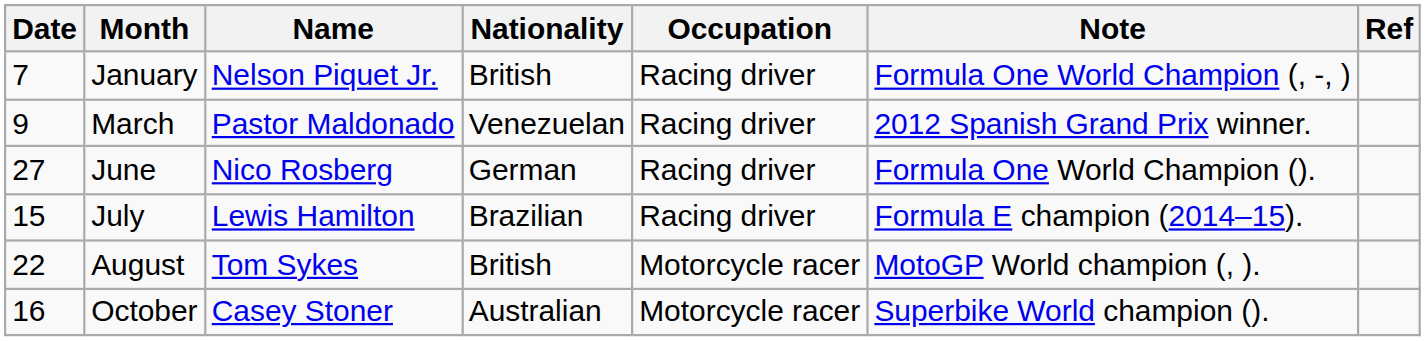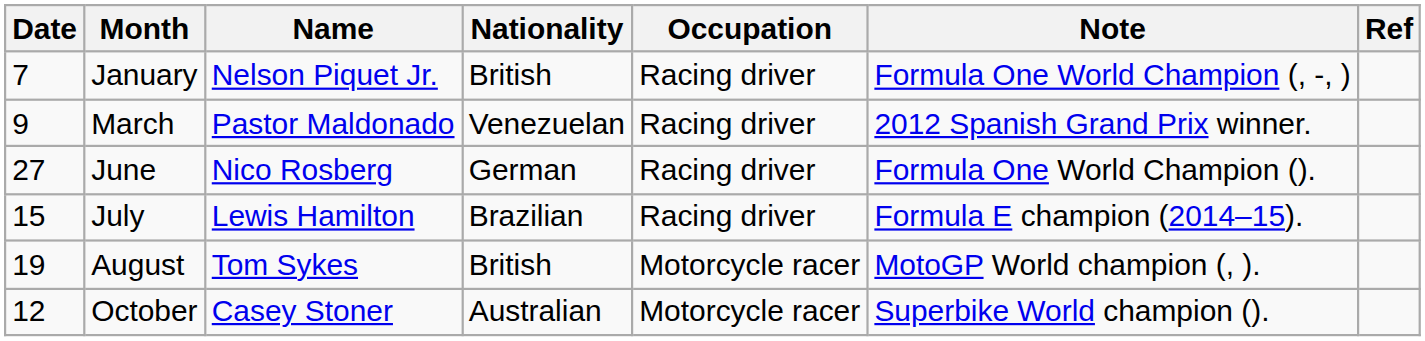 <table class="wikitable" style="font-size:85%;">
 <tr>
 <th>Date</th>
 <th>Month</th>
 <th>Name</th>
 <th>Nationality</th>
 <th>Occupation</th>
 <th>Note</th>
 <th>Ref</th>
 </tr>
 <tr>
 <td>7</td>
 <td>January</td>
 <td><a href='#'>Nelson Piquet Jr.</a></td>
 <td>British</td>
 <td>Racing driver</td>
 <td><a href='#'>Formula One World Champion</a> (, -, )</td>
 <td></td>
 </tr>
 <tr>
 <td>9</td>
 <td>March</td>
 <td><a href='#'>Pastor Maldonado</a></td>
 <td>Venezuelan</td>
 <td>Racing driver</td>
 <td><a href='#'>2012 Spanish Grand Prix</a> winner.</td>
 <td></td>
 </tr>
 <tr>
 <td>27</td>
 <td>June</td>
 <td><a href='#'>Nico Rosberg</a></td>
 <td>German</td>
 <td>Racing driver</td>
 <td><a href='#'>Formula One</a> World Champion ().</td>
 <td></td>
 </tr>
 <tr>
 <td>15</td>
 <td>July</td>
 <td><a href='#'>Lewis Hamilton</a></td>
 <td>Brazilian</td>
 <td>Racing driver</td>
 <td><a href='#'>Formula E</a> champion (<a href='#'>2014–15</a>).</td>
 <td></td>
 </tr>
 <tr>
-<td>22</td>
+<td>19</td>
 <td>August</td>
 <td><a href='#'>Tom Sykes</a></td>
 <td>British</td>
 <td>Motorcycle racer</td>
 <td><a href='#'>MotoGP</a> World champion (, ).</td>
 <td></td>
 </tr>
 <tr>
-<td>16</td>
+<td>12</td>
 <td>October</td>
 <td><a href='#'>Casey Stoner</a></td>
 <td>Australian</td>
 <td>Motorcycle racer</td>
 <td><a href='#'>Superbike World</a> champion ().</td>
 <td></td>
 </tr>
 </table>
